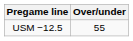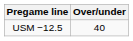 <table class="wikitable">
 <tr align="center">
 <th style=>Pregame line</th>
 <th style=>Over/under</th>
 </tr>
 <tr align="center">
 <td>USM −12.5</td>
-<td>55</td>
+<td>40</td>
 </tr>
 </table>
